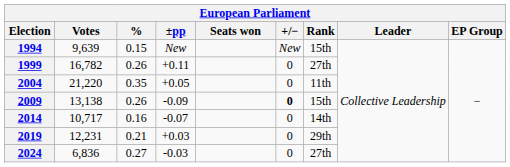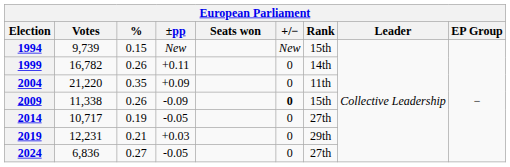 <table class="wikitable" style="text-align:center; line-height:16px;">
 <tr>
 <th colspan="9"><a href='#'>European Parliament</a></th>
 </tr>
 <tr>
 <th style="width:60px;">Election</th>
 <th style="width:75px;">Votes</th>
 <th style="width:45px;">%</th>
 <th style="width:45px;">±<a href='#'>pp</a></th>
 <th style="width:100px;">Seats won</th>
 <th style="width:30px;">+/−</th>
 <th style="width:30px;">Rank</th>
 <th>Leader</th>
 <th>EP Group</th>
 </tr>
 <tr>
 <th><a href='#'>1994</a></th>
-<td>9,639</td>
+<td>9,739</td>
 <td>0.15</td>
 <td><em>New</em></td>
 <td></td>
 <td><em>New</em></td>
 <td>15th</td>
 <td rowspan="7"><em>Collective Leadership</em></td>
 <td rowspan="7">−</td>
 </tr>
 <tr>
 <th><a href='#'>1999</a></th>
 <td>16,782</td>
 <td>0.26</td>
 <td>+0.11</td>
 <td></td>
 <td> 0</td>
-<td>27th</td>
+<td>14th</td>
 </tr>
 <tr>
 <th><a href='#'>2004</a></th>
 <td>21,220</td>
 <td>0.35</td>
-<td>+0.05</td>
+<td>+0.09</td>
 <td></td>
 <td> 0</td>
 <td>11th</td>
 </tr>
 <tr>
 <th><a href='#'>2009</a></th>
-<td>13,138</td>
+<td>11,338</td>
 <td>0.26</td>
 <td>-0.09</td>
 <td></td>
 <td><strong> 0</strong></td>
 <td>15th</td>
 </tr>
 <tr>
 <th><a href='#'>2014</a></th>
 <td>10,717</td>
-<td>0.16</td>
-<td>-0.07</td>
+<td>0.19</td>
+<td>-0.05</td>
 <td></td>
 <td> 0</td>
-<td>14th</td>
+<td>27th</td>
 </tr>
 <tr>
 <th><a href='#'>2019</a></th>
 <td>12,231</td>
 <td>0.21</td>
 <td>+0.03</td>
 <td></td>
 <td> 0</td>
 <td>29th</td>
 </tr>
 <tr>
 <th><a href='#'>2024</a></th>
 <td>6,836</td>
 <td>0.27</td>
-<td>-0.03</td>
+<td>-0.05</td>
 <td></td>
 <td> 0</td>
 <td>27th</td>
 </tr>
 </table>
